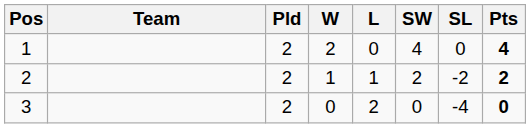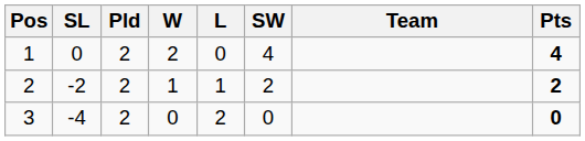 <table class="wikitable" style="text-align: center;">
 <tr>
 <th width="30">Pos</th>
-<th width="180">Team</th>
+<th width="30">SL</th>
 <th width="30">Pld</th>
 <th width="30">W</th>
 <th width="30">L</th>
 <th width="30">SW</th>
-<th width="30">SL</th>
+<th width="180">Team</th>
 <th width="30">Pts</th>
 </tr>
 <tr>
 <td>1</td>
-<td align="left"></td>
+<td>0</td>
 <td>2</td>
 <td>2</td>
 <td>0</td>
 <td>4</td>
-<td>0</td>
+<td align="left"></td>
 <td><strong>4</strong></td>
 </tr>
 <tr>
 <td>2</td>
-<td align="left"></td>
+<td>-2</td>
 <td>2</td>
 <td>1</td>
 <td>1</td>
 <td>2</td>
-<td>-2</td>
+<td align="left"></td>
 <td><strong>2</strong></td>
 </tr>
 <tr>
 <td>3</td>
-<td align="left"></td>
+<td>-4</td>
 <td>2</td>
 <td>0</td>
 <td>2</td>
 <td>0</td>
-<td>-4</td>
+<td align="left"></td>
 <td><strong>0</strong></td>
 </tr>
 </table>
